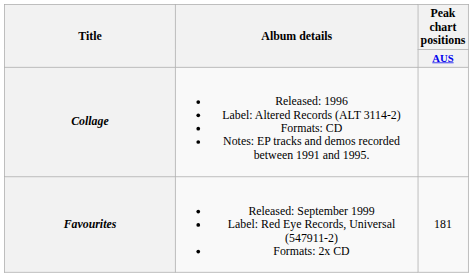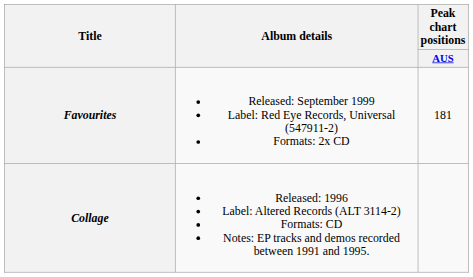 <table class="wikitable plainrowheaders" style="text-align:center;">
 <tr>
 <th scope="col" rowspan="2" style="width:14em;">Title</th>
 <th scope="col" rowspan="2" style="width:20em;">Album details</th>
 <th colspan="1" scope="col">Peak chart positions</th>
 </tr>
 <tr>
 <th scope="col" style="width:3em;font-size:90%;"><a href='#'>AUS</a><br></th>
 </tr>
 <tr>
+<th scope="row"><em>Favourites</em></th>
+<td><br><ul><li>Released: September 1999</li><li>Label: Red Eye Records, Universal (547911-2)</li><li>Formats: 2x CD</li></ul></td>
+<td>181</td>
+</tr>
+<tr>
 <th scope="row"><em>Collage</em></th>
 <td><br><ul><li>Released: 1996 </li><li>Label: Altered Records (ALT 3114-2)</li><li>Formats: CD</li><li>Notes: EP tracks and demos recorded between 1991 and 1995.</li></ul></td>
 <td></td>
 </tr>
-<tr>
-<th scope="row"><em>Favourites</em></th>
-<td><br><ul><li>Released: September 1999</li><li>Label: Red Eye Records, Universal (547911-2)</li><li>Formats: 2x CD</li></ul></td>
-<td>181</td>
-</tr>
 </table>
